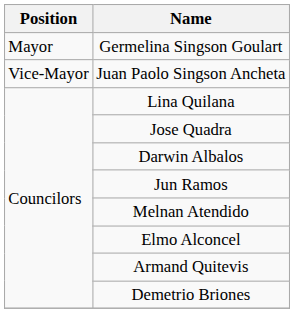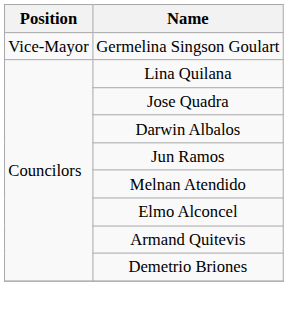 <table class="wikitable" style="line-height:1.20em; font-size:100%;">
 <tr>
 <th>Position</th>
 <th>Name</th>
 </tr>
 <tr>
-<td>Mayor</td>
+<td>Vice-Mayor</td>
 <td style="text-align:center;">Germelina Singson Goulart</td>
-</tr>
-<tr>
-<td>Vice-Mayor</td>
-<td style="text-align:center;">Juan Paolo Singson Ancheta</td>
 </tr>
 <tr>
 <td rowspan=8>Councilors</td>
 <td style="text-align:center;">Lina Quilana</td>
 </tr>
 <tr>
 <td style="text-align:center;">Jose Quadra</td>
 </tr>
 <tr>
 <td style="text-align:center;">Darwin Albalos</td>
 </tr>
 <tr>
 <td style="text-align:center;">Jun Ramos</td>
 </tr>
 <tr>
 <td style="text-align:center;">Melnan Atendido</td>
 </tr>
 <tr>
 <td style="text-align:center;">Elmo Alconcel</td>
 </tr>
 <tr>
 <td style="text-align:center;">Armand Quitevis</td>
 </tr>
 <tr>
 <td style="text-align:center;">Demetrio Briones</td>
 </tr>
 <tr>
 </tr>
 </table>
